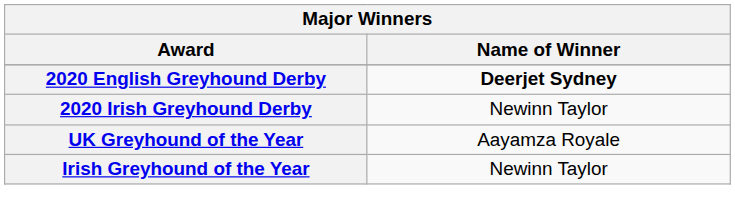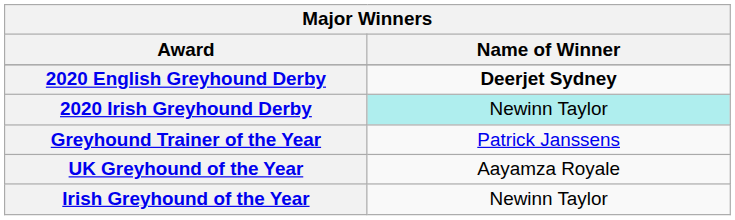 <table class="wikitable">
 <tr>
 <th colspan="2">Major Winners</th>
 </tr>
 <tr>
 <th width=300>Award</th>
 <th width=300>Name of Winner</th>
 </tr>
 <tr>
 </tr>
 <tr style="text-align:center">
 <th><a href='#'>2020 English Greyhound Derby</a></th>
 <td><strong>Deerjet Sydney</strong></td>
 </tr>
 <tr style="text-align:center">
 <th><a href='#'>2020 Irish Greyhound Derby</a></th>
-<td>Newinn Taylor</td>
+<td style="background: paleturquoise;">Newinn Taylor</td>
+</tr>
+<tr style="text-align:center">
+<th><a href='#'>Greyhound Trainer of the Year</a></th>
+<td><a href='#'>Patrick Janssens</a></td>
 </tr>
 <tr style="text-align:center">
 <th><a href='#'>UK Greyhound of the Year</a></th>
 <td>Aayamza Royale</td>
 </tr>
 <tr style="text-align:center">
 <th><a href='#'>Irish Greyhound of the Year</a></th>
 <td>Newinn Taylor</td>
 </tr>
 </table>
